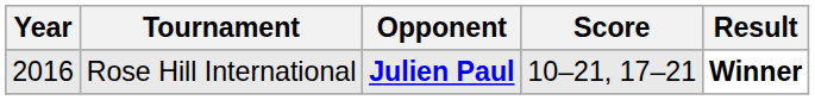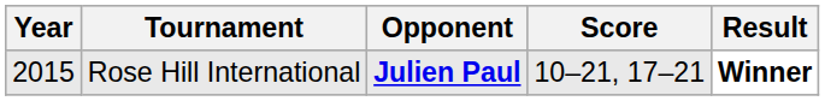 <table class="sortable wikitable" style="font-size: 90%;">
 <tr>
 <th>Year</th>
 <th>Tournament</th>
 <th>Opponent</th>
 <th>Score</th>
 <th>Result</th>
 </tr>
 <tr style="background:#E9E9E9">
-<td align="center">2016</td>
+<td align="center">2015</td>
 <td align="left">Rose Hill International</td>
 <td align="left"><strong> <a href='#'>Julien Paul</a></strong></td>
 <td align="left">10–21, 17–21</td>
 <td style="text-align:left; background:white"> <strong>Winner</strong></td>
 </tr>
 </table>
